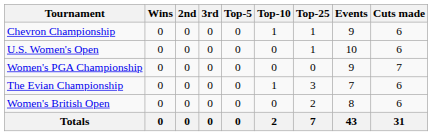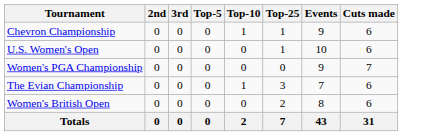 <table class=wikitable style=text-align:center>
 <tr>
 <th>Tournament</th>
-<th>Wins</th>
 <th>2nd</th>
 <th>3rd</th>
 <th>Top-5</th>
 <th>Top-10</th>
 <th>Top-25</th>
 <th>Events</th>
 <th>Cuts made</th>
 </tr>
 <tr>
 <td align=left><a href='#'>Chevron Championship</a></td>
 <td>0</td>
 <td>0</td>
 <td>0</td>
-<td>0</td>
 <td>1</td>
 <td>1</td>
 <td>9</td>
 <td>6</td>
 </tr>
 <tr>
 <td align=left><a href='#'>U.S. Women's Open</a></td>
-<td>0</td>
 <td>0</td>
 <td>0</td>
 <td>0</td>
 <td>0</td>
 <td>1</td>
 <td>10</td>
 <td>6</td>
 </tr>
 <tr>
 <td align=left><a href='#'>Women's PGA Championship</a></td>
 <td>0</td>
 <td>0</td>
 <td>0</td>
 <td>0</td>
 <td>0</td>
-<td>0</td>
 <td>9</td>
 <td>7</td>
 </tr>
 <tr>
 <td align=left><a href='#'>The Evian Championship</a></td>
-<td>0</td>
 <td>0</td>
 <td>0</td>
 <td>0</td>
 <td>1</td>
 <td>3</td>
 <td>7</td>
 <td>6</td>
 </tr>
 <tr>
 <td align=left><a href='#'>Women's British Open</a></td>
 <td>0</td>
 <td>0</td>
 <td>0</td>
 <td>0</td>
-<td>0</td>
 <td>2</td>
 <td>8</td>
 <td>6</td>
 </tr>
 <tr>
 <th>Totals</th>
 <th>0</th>
 <th>0</th>
 <th>0</th>
-<th>0</th>
 <th>2</th>
 <th>7</th>
 <th>43</th>
 <th>31</th>
 </tr>
 </table>
